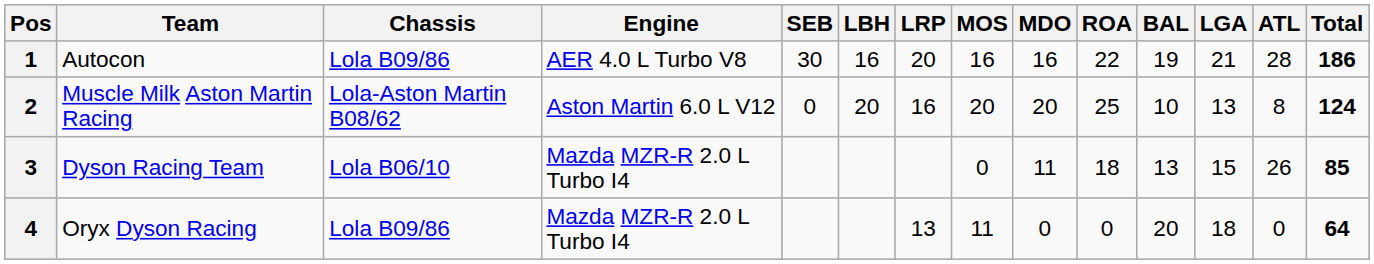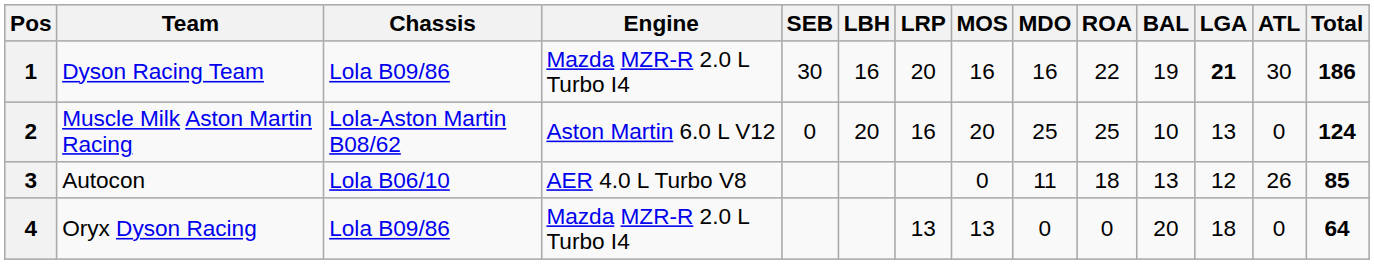 <table class="wikitable" style="font-size: 90%; text-align:center;">
 <tr>
 <th>Pos</th>
 <th>Team</th>
 <th>Chassis</th>
 <th>Engine</th>
 <th>SEB</th>
 <th>LBH</th>
 <th>LRP</th>
 <th>MOS</th>
 <th>MDO</th>
 <th>ROA</th>
 <th>BAL</th>
 <th>LGA</th>
 <th>ATL</th>
 <th>Total</th>
 </tr>
 <tr>
 <th>1</th>
-<td align=left> Autocon</td>
+<td align=left> <a href='#'>Dyson Racing Team</a></td>
 <td align=left><a href='#'>Lola B09/86</a></td>
-<td align=left><a href='#'>AER</a> 4.0 L Turbo V8</td>
+<td align=left><a href='#'>Mazda</a> <a href='#'>MZR-R</a> 2.0 L Turbo I4</td>
 <td>30</td>
 <td>16</td>
 <td>20</td>
 <td>16</td>
 <td>16</td>
 <td>22</td>
 <td>19</td>
-<td>21</td>
-<td>28</td>
+<td><strong>21</strong></td>
+<td>30</td>
 <td><strong>186</strong></td>
 </tr>
 <tr>
 <th>2</th>
 <td align=left> <a href='#'>Muscle Milk</a> <a href='#'>Aston Martin Racing</a></td>
 <td align=left><a href='#'>Lola-Aston Martin B08/62</a></td>
 <td align=left><a href='#'>Aston Martin</a> 6.0 L V12</td>
 <td>0</td>
 <td>20</td>
 <td>16</td>
 <td>20</td>
-<td>20</td>
+<td>25</td>
 <td>25</td>
 <td>10</td>
 <td>13</td>
-<td>8</td>
+<td>0</td>
 <td><strong>124</strong></td>
 </tr>
 <tr>
 <th>3</th>
-<td align=left> <a href='#'>Dyson Racing Team</a></td>
+<td align=left> Autocon</td>
 <td align=left><a href='#'>Lola B06/10</a></td>
-<td align=left><a href='#'>Mazda</a> <a href='#'>MZR-R</a> 2.0 L Turbo I4</td>
+<td align=left><a href='#'>AER</a> 4.0 L Turbo V8</td>
 <td></td>
 <td></td>
 <td></td>
 <td>0</td>
 <td>11</td>
 <td>18</td>
 <td>13</td>
-<td>15</td>
+<td>12</td>
 <td>26</td>
 <td><strong>85</strong></td>
 </tr>
 <tr>
 <th>4</th>
 <td align=left> Oryx <a href='#'>Dyson Racing</a></td>
 <td align=left><a href='#'>Lola B09/86</a></td>
 <td align=left><a href='#'>Mazda</a> <a href='#'>MZR-R</a> 2.0 L Turbo I4</td>
 <td></td>
 <td></td>
 <td>13</td>
-<td>11</td>
+<td>13</td>
 <td>0</td>
 <td>0</td>
 <td>20</td>
 <td>18</td>
 <td>0</td>
 <td><strong>64</strong></td>
 </tr>
 </table>
